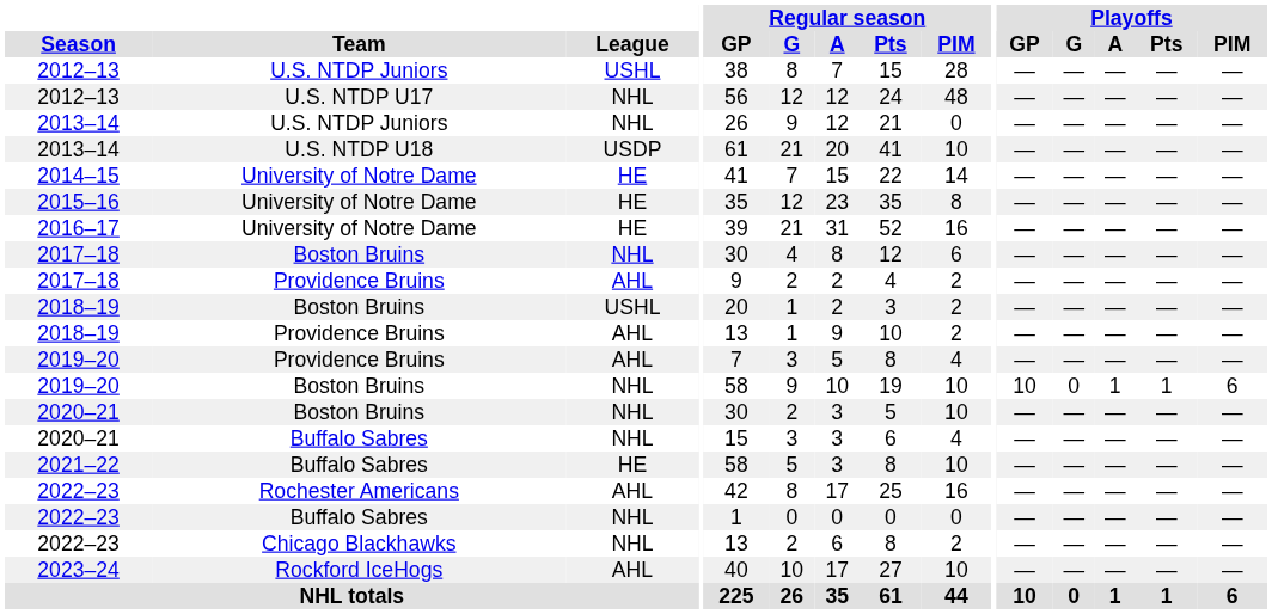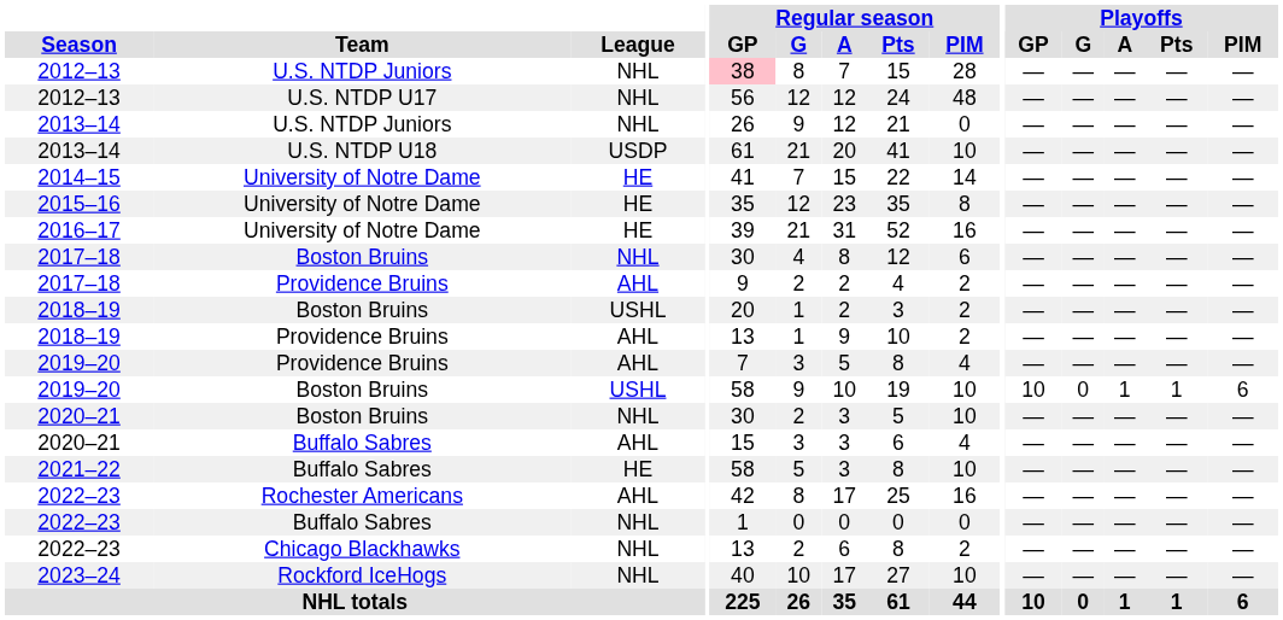 <table border="0" cellpadding="1" cellspacing="0" style="text-align:center; width:60em;">
 <tr bgcolor="#e0e0e0">
 <th colspan="3" bgcolor="#ffffff"></th>
 <th rowspan="101" bgcolor="#ffffff"></th>
 <th colspan="5"><a href='#'>Regular season</a></th>
 <th rowspan="101" bgcolor="#ffffff"></th>
 <th colspan="5"><a href='#'>Playoffs</a></th>
 </tr>
 <tr bgcolor="#e0e0e0">
 <th><a href='#'>Season</a></th>
 <th>Team</th>
 <th>League</th>
 <th>GP</th>
 <th><a href='#'>G</a></th>
 <th><a href='#'>A</a></th>
 <th><a href='#'>Pts</a></th>
 <th><a href='#'>PIM</a></th>
 <th>GP</th>
 <th>G</th>
 <th>A</th>
 <th>Pts</th>
 <th>PIM</th>
 </tr>
 <tr>
 <td><a href='#'>2012–13</a></td>
 <td><a href='#'>U.S. NTDP Juniors</a></td>
-<td><a href='#'>USHL</a></td>
-<td>38</td>
+<td>NHL</td>
+<td style="background: pink;">38</td>
 <td>8</td>
 <td>7</td>
 <td>15</td>
 <td>28</td>
 <td>—</td>
 <td>—</td>
 <td>—</td>
 <td>—</td>
 <td>—</td>
 </tr>
 <tr bgcolor="#f0f0f0">
 <td>2012–13</td>
 <td>U.S. NTDP U17</td>
 <td>NHL</td>
 <td>56</td>
 <td>12</td>
 <td>12</td>
 <td>24</td>
 <td>48</td>
 <td>—</td>
 <td>—</td>
 <td>—</td>
 <td>—</td>
 <td>—</td>
 </tr>
 <tr>
 <td><a href='#'>2013–14</a></td>
 <td>U.S. NTDP Juniors</td>
 <td>NHL</td>
 <td>26</td>
 <td>9</td>
 <td>12</td>
 <td>21</td>
 <td>0</td>
 <td>—</td>
 <td>—</td>
 <td>—</td>
 <td>—</td>
 <td>—</td>
 </tr>
 <tr bgcolor="#f0f0f0">
 <td>2013–14</td>
 <td>U.S. NTDP U18</td>
 <td>USDP</td>
 <td>61</td>
 <td>21</td>
 <td>20</td>
 <td>41</td>
 <td>10</td>
 <td>—</td>
 <td>—</td>
 <td>—</td>
 <td>—</td>
 <td>—</td>
 </tr>
 <tr>
 <td><a href='#'>2014–15</a></td>
 <td><a href='#'>University of Notre Dame</a></td>
 <td><a href='#'>HE</a></td>
 <td>41</td>
 <td>7</td>
 <td>15</td>
 <td>22</td>
 <td>14</td>
 <td>—</td>
 <td>—</td>
 <td>—</td>
 <td>—</td>
 <td>—</td>
 </tr>
 <tr bgcolor="#f0f0f0">
 <td><a href='#'>2015–16</a></td>
 <td>University of Notre Dame</td>
 <td>HE</td>
 <td>35</td>
 <td>12</td>
 <td>23</td>
 <td>35</td>
 <td>8</td>
 <td>—</td>
 <td>—</td>
 <td>—</td>
 <td>—</td>
 <td>—</td>
 </tr>
 <tr>
 <td><a href='#'>2016–17</a></td>
 <td>University of Notre Dame</td>
 <td>HE</td>
 <td>39</td>
 <td>21</td>
 <td>31</td>
 <td>52</td>
 <td>16</td>
 <td>—</td>
 <td>—</td>
 <td>—</td>
 <td>—</td>
 <td>—</td>
 </tr>
 <tr bgcolor="#f0f0f0">
 <td><a href='#'>2017–18</a></td>
 <td><a href='#'>Boston Bruins</a></td>
 <td><a href='#'>NHL</a></td>
 <td>30</td>
 <td>4</td>
 <td>8</td>
 <td>12</td>
 <td>6</td>
 <td>—</td>
 <td>—</td>
 <td>—</td>
 <td>—</td>
 <td>—</td>
 </tr>
 <tr>
 <td><a href='#'>2017–18</a></td>
 <td><a href='#'>Providence Bruins</a></td>
 <td><a href='#'>AHL</a></td>
 <td>9</td>
 <td>2</td>
 <td>2</td>
 <td>4</td>
 <td>2</td>
 <td>—</td>
 <td>—</td>
 <td>—</td>
 <td>—</td>
 <td>—</td>
 </tr>
 <tr bgcolor="#f0f0f0">
 <td><a href='#'>2018–19</a></td>
 <td>Boston Bruins</td>
 <td>USHL</td>
 <td>20</td>
 <td>1</td>
 <td>2</td>
 <td>3</td>
 <td>2</td>
 <td>—</td>
 <td>—</td>
 <td>—</td>
 <td>—</td>
 <td>—</td>
 </tr>
 <tr>
 <td><a href='#'>2018–19</a></td>
 <td>Providence Bruins</td>
 <td>AHL</td>
 <td>13</td>
 <td>1</td>
 <td>9</td>
 <td>10</td>
 <td>2</td>
 <td>—</td>
 <td>—</td>
 <td>—</td>
 <td>—</td>
 <td>—</td>
 </tr>
 <tr bgcolor="#f0f0f0">
 <td><a href='#'>2019–20</a></td>
 <td>Providence Bruins</td>
 <td>AHL</td>
 <td>7</td>
 <td>3</td>
 <td>5</td>
 <td>8</td>
 <td>4</td>
 <td>—</td>
 <td>—</td>
 <td>—</td>
 <td>—</td>
 <td>—</td>
 </tr>
 <tr>
 <td><a href='#'>2019–20</a></td>
 <td>Boston Bruins</td>
-<td>NHL</td>
+<td><a href='#'>USHL</a></td>
 <td>58</td>
 <td>9</td>
 <td>10</td>
 <td>19</td>
 <td>10</td>
 <td>10</td>
 <td>0</td>
 <td>1</td>
 <td>1</td>
 <td>6</td>
 </tr>
 <tr bgcolor="#f0f0f0">
 <td><a href='#'>2020–21</a></td>
 <td>Boston Bruins</td>
 <td>NHL</td>
 <td>30</td>
 <td>2</td>
 <td>3</td>
 <td>5</td>
 <td>10</td>
 <td>—</td>
 <td>—</td>
 <td>—</td>
 <td>—</td>
 <td>—</td>
 </tr>
 <tr>
 <td>2020–21</td>
 <td><a href='#'>Buffalo Sabres</a></td>
-<td>NHL</td>
+<td>AHL</td>
 <td>15</td>
 <td>3</td>
 <td>3</td>
 <td>6</td>
 <td>4</td>
 <td>—</td>
 <td>—</td>
 <td>—</td>
 <td>—</td>
 <td>—</td>
 </tr>
 <tr bgcolor="#f0f0f0">
 <td><a href='#'>2021–22</a></td>
 <td>Buffalo Sabres</td>
 <td>HE</td>
 <td>58</td>
 <td>5</td>
 <td>3</td>
 <td>8</td>
 <td>10</td>
 <td>—</td>
 <td>—</td>
 <td>—</td>
 <td>—</td>
 <td>—</td>
 </tr>
 <tr>
 <td><a href='#'>2022–23</a></td>
 <td><a href='#'>Rochester Americans</a></td>
 <td>AHL</td>
 <td>42</td>
 <td>8</td>
 <td>17</td>
 <td>25</td>
 <td>16</td>
 <td>—</td>
 <td>—</td>
 <td>—</td>
 <td>—</td>
 <td>—</td>
 </tr>
 <tr bgcolor="#f0f0f0">
 <td><a href='#'>2022–23</a></td>
 <td>Buffalo Sabres</td>
 <td>NHL</td>
 <td>1</td>
 <td>0</td>
 <td>0</td>
 <td>0</td>
 <td>0</td>
 <td>—</td>
 <td>—</td>
 <td>—</td>
 <td>—</td>
 <td>—</td>
 </tr>
 <tr>
 <td>2022–23</td>
 <td><a href='#'>Chicago Blackhawks</a></td>
 <td>NHL</td>
 <td>13</td>
 <td>2</td>
 <td>6</td>
 <td>8</td>
 <td>2</td>
 <td>—</td>
 <td>—</td>
 <td>—</td>
 <td>—</td>
 <td>—</td>
 </tr>
 <tr bgcolor="#f0f0f0">
 <td><a href='#'>2023–24</a></td>
 <td><a href='#'>Rockford IceHogs</a></td>
-<td>AHL</td>
+<td>NHL</td>
 <td>40</td>
 <td>10</td>
 <td>17</td>
 <td>27</td>
 <td>10</td>
 <td>—</td>
 <td>—</td>
 <td>—</td>
 <td>—</td>
 <td>—</td>
 </tr>
 <tr bgcolor="#e0e0e0">
 <th colspan="3">NHL totals</th>
 <th>225</th>
 <th>26</th>
 <th>35</th>
 <th>61</th>
 <th>44</th>
 <th>10</th>
 <th>0</th>
 <th>1</th>
 <th>1</th>
 <th>6</th>
 </tr>
 </table>
